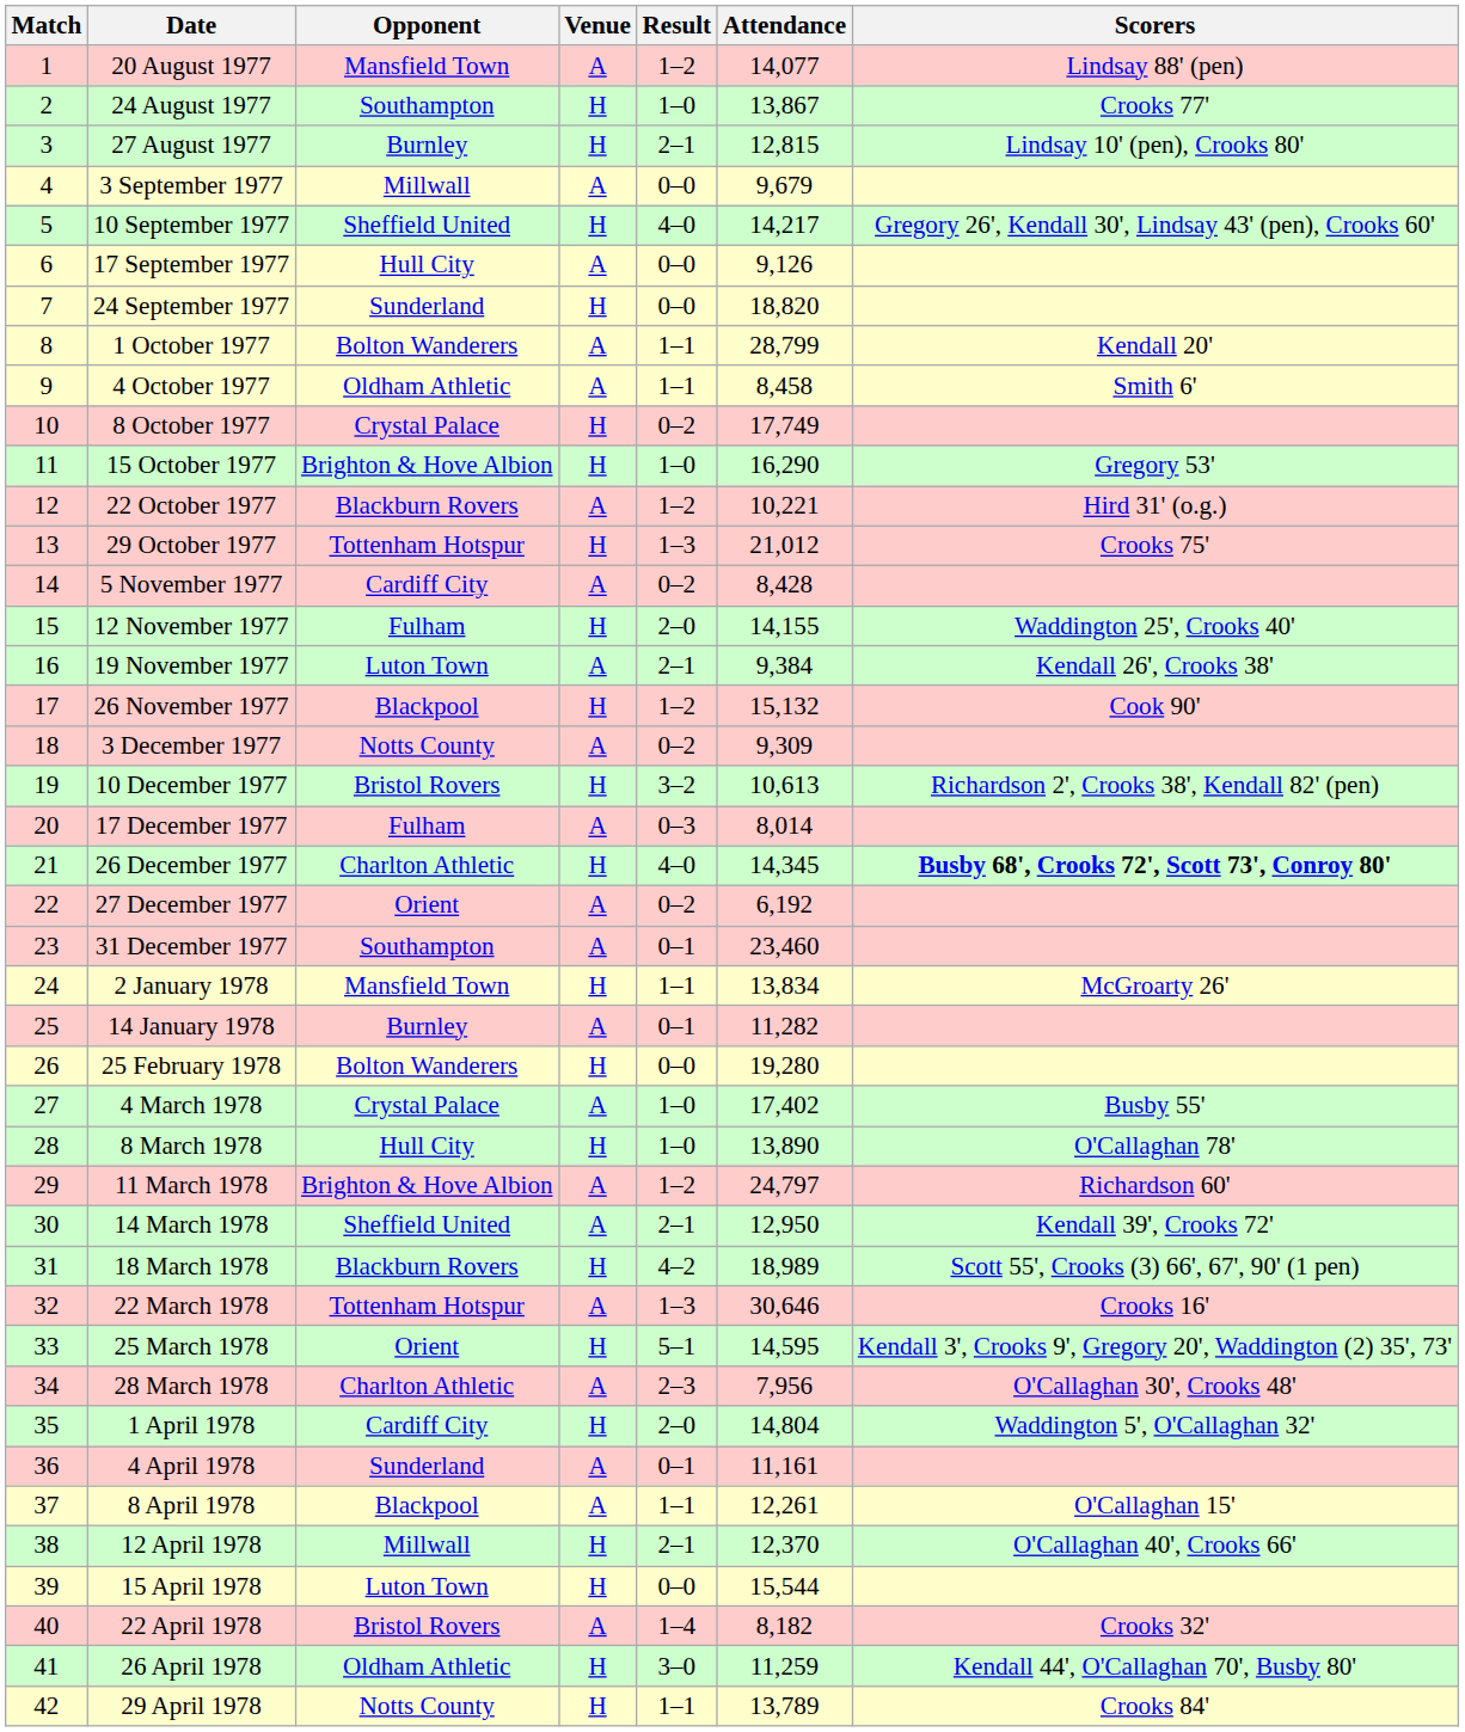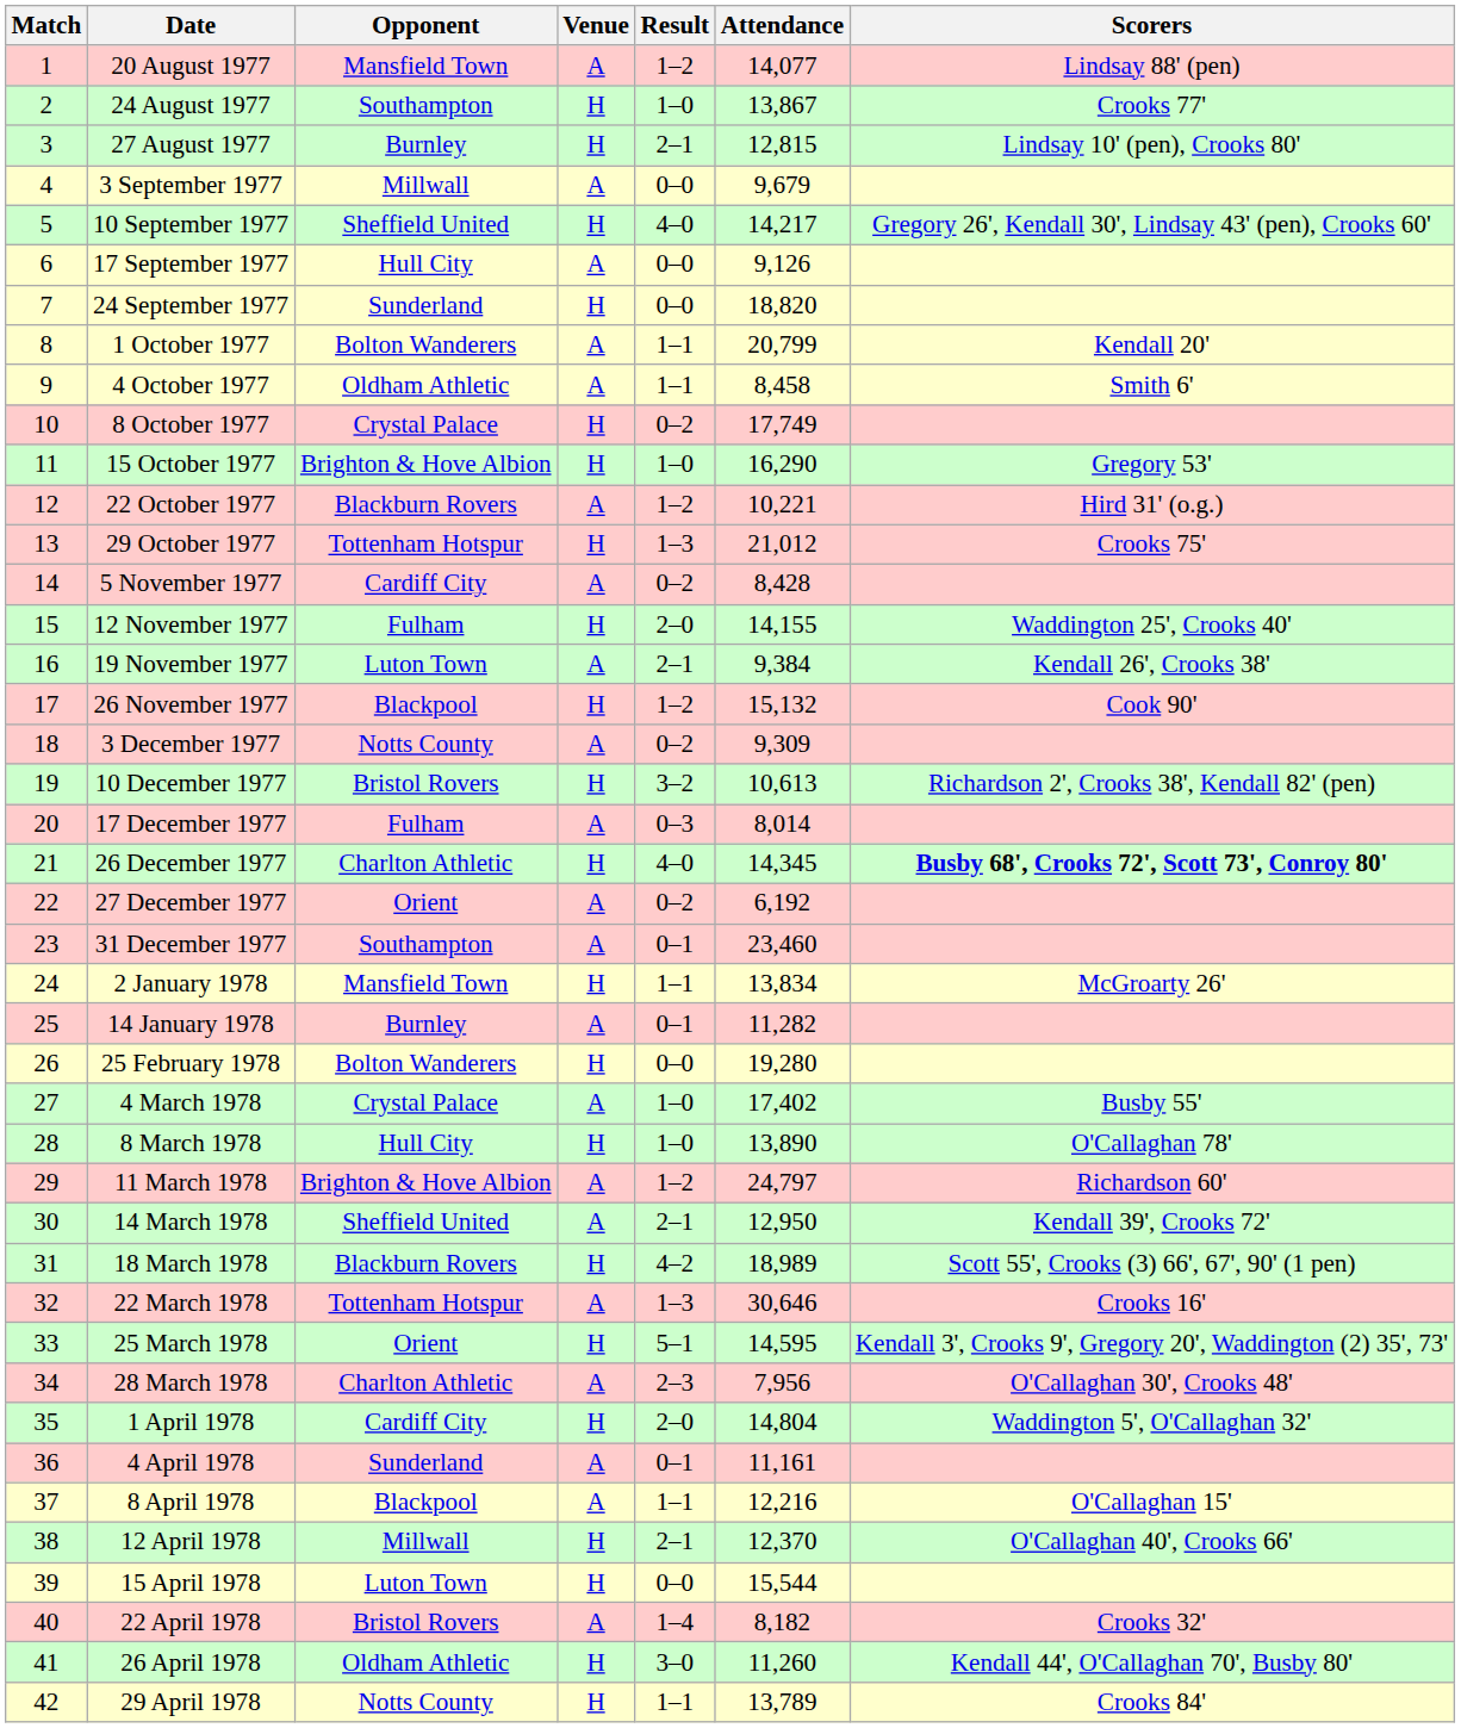 <table class="wikitable" style="font-size:100%; text-align:center">
 <tr>
 <th>Match</th>
 <th>Date</th>
 <th>Opponent</th>
 <th>Venue</th>
 <th>Result</th>
 <th>Attendance</th>
 <th>Scorers</th>
 </tr>
 <tr style="background-color: #FFCCCC;">
 <td>1</td>
 <td>20 August 1977</td>
 <td><a href='#'>Mansfield Town</a></td>
 <td><a href='#'>A</a></td>
 <td>1–2</td>
 <td>14,077</td>
 <td><a href='#'>Lindsay</a> 88' (pen)</td>
 </tr>
 <tr style="background-color: #CCFFCC;">
 <td>2</td>
 <td>24 August 1977</td>
 <td><a href='#'>Southampton</a></td>
 <td><a href='#'>H</a></td>
 <td>1–0</td>
 <td>13,867</td>
 <td><a href='#'>Crooks</a> 77'</td>
 </tr>
 <tr style="background-color: #CCFFCC;">
 <td>3</td>
 <td>27 August 1977</td>
 <td><a href='#'>Burnley</a></td>
 <td><a href='#'>H</a></td>
 <td>2–1</td>
 <td>12,815</td>
 <td><a href='#'>Lindsay</a> 10' (pen), <a href='#'>Crooks</a> 80'</td>
 </tr>
 <tr style="background-color: #FFFFCC;">
 <td>4</td>
 <td>3 September 1977</td>
 <td><a href='#'>Millwall</a></td>
 <td><a href='#'>A</a></td>
 <td>0–0</td>
 <td>9,679</td>
 <td></td>
 </tr>
 <tr style="background-color: #CCFFCC;">
 <td>5</td>
 <td>10 September 1977</td>
 <td><a href='#'>Sheffield United</a></td>
 <td><a href='#'>H</a></td>
 <td>4–0</td>
 <td>14,217</td>
 <td><a href='#'>Gregory</a> 26', <a href='#'>Kendall</a> 30', <a href='#'>Lindsay</a> 43' (pen), <a href='#'>Crooks</a> 60'</td>
 </tr>
 <tr style="background-color: #FFFFCC;">
 <td>6</td>
 <td>17 September 1977</td>
 <td><a href='#'>Hull City</a></td>
 <td><a href='#'>A</a></td>
 <td>0–0</td>
 <td>9,126</td>
 <td></td>
 </tr>
 <tr style="background-color: #FFFFCC;">
 <td>7</td>
 <td>24 September 1977</td>
 <td><a href='#'>Sunderland</a></td>
 <td><a href='#'>H</a></td>
 <td>0–0</td>
 <td>18,820</td>
 <td></td>
 </tr>
 <tr style="background-color: #FFFFCC;">
 <td>8</td>
 <td>1 October 1977</td>
 <td><a href='#'>Bolton Wanderers</a></td>
 <td><a href='#'>A</a></td>
 <td>1–1</td>
-<td>28,799</td>
+<td>20,799</td>
 <td><a href='#'>Kendall</a> 20'</td>
 </tr>
 <tr style="background-color: #FFFFCC;">
 <td>9</td>
 <td>4 October 1977</td>
 <td><a href='#'>Oldham Athletic</a></td>
 <td><a href='#'>A</a></td>
 <td>1–1</td>
 <td>8,458</td>
 <td><a href='#'>Smith</a> 6'</td>
 </tr>
 <tr style="background-color: #FFCCCC;">
 <td>10</td>
 <td>8 October 1977</td>
 <td><a href='#'>Crystal Palace</a></td>
 <td><a href='#'>H</a></td>
 <td>0–2</td>
 <td>17,749</td>
 <td></td>
 </tr>
 <tr style="background-color: #CCFFCC;">
 <td>11</td>
 <td>15 October 1977</td>
 <td><a href='#'>Brighton & Hove Albion</a></td>
 <td><a href='#'>H</a></td>
 <td>1–0</td>
 <td>16,290</td>
 <td><a href='#'>Gregory</a> 53'</td>
 </tr>
 <tr style="background-color: #FFCCCC;">
 <td>12</td>
 <td>22 October 1977</td>
 <td><a href='#'>Blackburn Rovers</a></td>
 <td><a href='#'>A</a></td>
 <td>1–2</td>
 <td>10,221</td>
 <td><a href='#'>Hird</a> 31' (o.g.)</td>
 </tr>
 <tr style="background-color: #FFCCCC;">
 <td>13</td>
 <td>29 October 1977</td>
 <td><a href='#'>Tottenham Hotspur</a></td>
 <td><a href='#'>H</a></td>
 <td>1–3</td>
 <td>21,012</td>
 <td><a href='#'>Crooks</a> 75'</td>
 </tr>
 <tr style="background-color: #FFCCCC;">
 <td>14</td>
 <td>5 November 1977</td>
 <td><a href='#'>Cardiff City</a></td>
 <td><a href='#'>A</a></td>
 <td>0–2</td>
 <td>8,428</td>
 <td></td>
 </tr>
 <tr style="background-color: #CCFFCC;">
 <td>15</td>
 <td>12 November 1977</td>
 <td><a href='#'>Fulham</a></td>
 <td><a href='#'>H</a></td>
 <td>2–0</td>
 <td>14,155</td>
 <td><a href='#'>Waddington</a> 25', <a href='#'>Crooks</a> 40'</td>
 </tr>
 <tr style="background-color: #CCFFCC;">
 <td>16</td>
 <td>19 November 1977</td>
 <td><a href='#'>Luton Town</a></td>
 <td><a href='#'>A</a></td>
 <td>2–1</td>
 <td>9,384</td>
 <td><a href='#'>Kendall</a> 26', <a href='#'>Crooks</a> 38'</td>
 </tr>
 <tr style="background-color: #FFCCCC;">
 <td>17</td>
 <td>26 November 1977</td>
 <td><a href='#'>Blackpool</a></td>
 <td><a href='#'>H</a></td>
 <td>1–2</td>
 <td>15,132</td>
 <td><a href='#'>Cook</a> 90'</td>
 </tr>
 <tr style="background-color: #FFCCCC;">
 <td>18</td>
 <td>3 December 1977</td>
 <td><a href='#'>Notts County</a></td>
 <td><a href='#'>A</a></td>
 <td>0–2</td>
 <td>9,309</td>
 <td></td>
 </tr>
 <tr style="background-color: #CCFFCC;">
 <td>19</td>
 <td>10 December 1977</td>
 <td><a href='#'>Bristol Rovers</a></td>
 <td><a href='#'>H</a></td>
 <td>3–2</td>
 <td>10,613</td>
 <td><a href='#'>Richardson</a> 2', <a href='#'>Crooks</a> 38', <a href='#'>Kendall</a> 82' (pen)</td>
 </tr>
 <tr style="background-color: #FFCCCC;">
 <td>20</td>
 <td>17 December 1977</td>
 <td><a href='#'>Fulham</a></td>
 <td><a href='#'>A</a></td>
 <td>0–3</td>
 <td>8,014</td>
 <td></td>
 </tr>
 <tr style="background-color: #CCFFCC;">
 <td>21</td>
 <td>26 December 1977</td>
 <td><a href='#'>Charlton Athletic</a></td>
 <td><a href='#'>H</a></td>
 <td>4–0</td>
 <td>14,345</td>
 <td><strong><a href='#'>Busby</a> 68', <a href='#'>Crooks</a> 72', <a href='#'>Scott</a> 73', <a href='#'>Conroy</a> 80'</strong></td>
 </tr>
 <tr style="background-color: #FFCCCC;">
 <td>22</td>
 <td>27 December 1977</td>
 <td><a href='#'>Orient</a></td>
 <td><a href='#'>A</a></td>
 <td>0–2</td>
 <td>6,192</td>
 <td></td>
 </tr>
 <tr style="background-color: #FFCCCC;">
 <td>23</td>
 <td>31 December 1977</td>
 <td><a href='#'>Southampton</a></td>
 <td><a href='#'>A</a></td>
 <td>0–1</td>
 <td>23,460</td>
 <td></td>
 </tr>
 <tr style="background-color: #FFFFCC;">
 <td>24</td>
 <td>2 January 1978</td>
 <td><a href='#'>Mansfield Town</a></td>
 <td><a href='#'>H</a></td>
 <td>1–1</td>
 <td>13,834</td>
 <td><a href='#'>McGroarty</a> 26'</td>
 </tr>
 <tr style="background-color: #FFCCCC;">
 <td>25</td>
 <td>14 January 1978</td>
 <td><a href='#'>Burnley</a></td>
 <td><a href='#'>A</a></td>
 <td>0–1</td>
 <td>11,282</td>
 <td></td>
 </tr>
 <tr style="background-color: #FFFFCC;">
 <td>26</td>
 <td>25 February 1978</td>
 <td><a href='#'>Bolton Wanderers</a></td>
 <td><a href='#'>H</a></td>
 <td>0–0</td>
 <td>19,280</td>
 <td></td>
 </tr>
 <tr style="background-color: #CCFFCC;">
 <td>27</td>
 <td>4 March 1978</td>
 <td><a href='#'>Crystal Palace</a></td>
 <td><a href='#'>A</a></td>
 <td>1–0</td>
 <td>17,402</td>
 <td><a href='#'>Busby</a> 55'</td>
 </tr>
 <tr style="background-color: #CCFFCC;">
 <td>28</td>
 <td>8 March 1978</td>
 <td><a href='#'>Hull City</a></td>
 <td><a href='#'>H</a></td>
 <td>1–0</td>
 <td>13,890</td>
 <td><a href='#'>O'Callaghan</a> 78'</td>
 </tr>
 <tr style="background-color: #FFCCCC;">
 <td>29</td>
 <td>11 March 1978</td>
 <td><a href='#'>Brighton & Hove Albion</a></td>
 <td><a href='#'>A</a></td>
 <td>1–2</td>
 <td>24,797</td>
 <td><a href='#'>Richardson</a> 60'</td>
 </tr>
 <tr style="background-color: #CCFFCC;">
 <td>30</td>
 <td>14 March 1978</td>
 <td><a href='#'>Sheffield United</a></td>
 <td><a href='#'>A</a></td>
 <td>2–1</td>
 <td>12,950</td>
 <td><a href='#'>Kendall</a> 39', <a href='#'>Crooks</a> 72'</td>
 </tr>
 <tr style="background-color: #CCFFCC;">
 <td>31</td>
 <td>18 March 1978</td>
 <td><a href='#'>Blackburn Rovers</a></td>
 <td><a href='#'>H</a></td>
 <td>4–2</td>
 <td>18,989</td>
 <td><a href='#'>Scott</a> 55', <a href='#'>Crooks</a> (3) 66', 67', 90' (1 pen)</td>
 </tr>
 <tr style="background-color: #FFCCCC;">
 <td>32</td>
 <td>22 March 1978</td>
 <td><a href='#'>Tottenham Hotspur</a></td>
 <td><a href='#'>A</a></td>
 <td>1–3</td>
 <td>30,646</td>
 <td><a href='#'>Crooks</a> 16'</td>
 </tr>
 <tr style="background-color: #CCFFCC;">
 <td>33</td>
 <td>25 March 1978</td>
 <td><a href='#'>Orient</a></td>
 <td><a href='#'>H</a></td>
 <td>5–1</td>
 <td>14,595</td>
 <td><a href='#'>Kendall</a> 3', <a href='#'>Crooks</a> 9', <a href='#'>Gregory</a> 20', <a href='#'>Waddington</a> (2) 35', 73'</td>
 </tr>
 <tr style="background-color: #FFCCCC;">
 <td>34</td>
 <td>28 March 1978</td>
 <td><a href='#'>Charlton Athletic</a></td>
 <td><a href='#'>A</a></td>
 <td>2–3</td>
 <td>7,956</td>
 <td><a href='#'>O'Callaghan</a> 30', <a href='#'>Crooks</a> 48'</td>
 </tr>
 <tr style="background-color: #CCFFCC;">
 <td>35</td>
 <td>1 April 1978</td>
 <td><a href='#'>Cardiff City</a></td>
 <td><a href='#'>H</a></td>
 <td>2–0</td>
 <td>14,804</td>
 <td><a href='#'>Waddington</a> 5', <a href='#'>O'Callaghan</a> 32'</td>
 </tr>
 <tr style="background-color: #FFCCCC;">
 <td>36</td>
 <td>4 April 1978</td>
 <td><a href='#'>Sunderland</a></td>
 <td><a href='#'>A</a></td>
 <td>0–1</td>
 <td>11,161</td>
 <td></td>
 </tr>
 <tr style="background-color: #FFFFCC;">
 <td>37</td>
 <td>8 April 1978</td>
 <td><a href='#'>Blackpool</a></td>
 <td><a href='#'>A</a></td>
 <td>1–1</td>
-<td>12,261</td>
+<td>12,216</td>
 <td><a href='#'>O'Callaghan</a> 15'</td>
 </tr>
 <tr style="background-color: #CCFFCC;">
 <td>38</td>
 <td>12 April 1978</td>
 <td><a href='#'>Millwall</a></td>
 <td><a href='#'>H</a></td>
 <td>2–1</td>
 <td>12,370</td>
 <td><a href='#'>O'Callaghan</a> 40', <a href='#'>Crooks</a> 66'</td>
 </tr>
 <tr style="background-color: #FFFFCC;">
 <td>39</td>
 <td>15 April 1978</td>
 <td><a href='#'>Luton Town</a></td>
 <td><a href='#'>H</a></td>
 <td>0–0</td>
 <td>15,544</td>
 <td></td>
 </tr>
 <tr style="background-color: #FFCCCC;">
 <td>40</td>
 <td>22 April 1978</td>
 <td><a href='#'>Bristol Rovers</a></td>
 <td><a href='#'>A</a></td>
 <td>1–4</td>
 <td>8,182</td>
 <td><a href='#'>Crooks</a> 32'</td>
 </tr>
 <tr style="background-color: #CCFFCC;">
 <td>41</td>
 <td>26 April 1978</td>
 <td><a href='#'>Oldham Athletic</a></td>
 <td><a href='#'>H</a></td>
 <td>3–0</td>
-<td>11,259</td>
+<td>11,260</td>
 <td><a href='#'>Kendall</a> 44', <a href='#'>O'Callaghan</a> 70', <a href='#'>Busby</a> 80'</td>
 </tr>
 <tr style="background-color: #FFFFCC;">
 <td>42</td>
 <td>29 April 1978</td>
 <td><a href='#'>Notts County</a></td>
 <td><a href='#'>H</a></td>
 <td>1–1</td>
 <td>13,789</td>
 <td><a href='#'>Crooks</a> 84'</td>
 </tr>
 </table>
